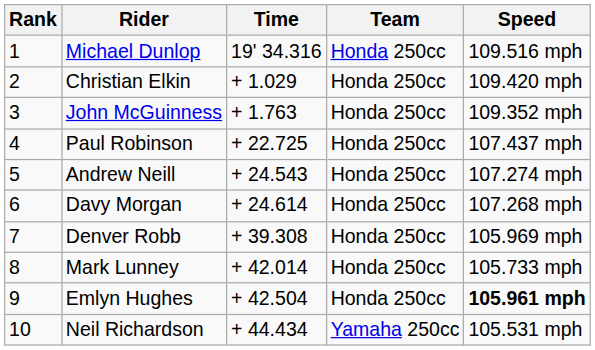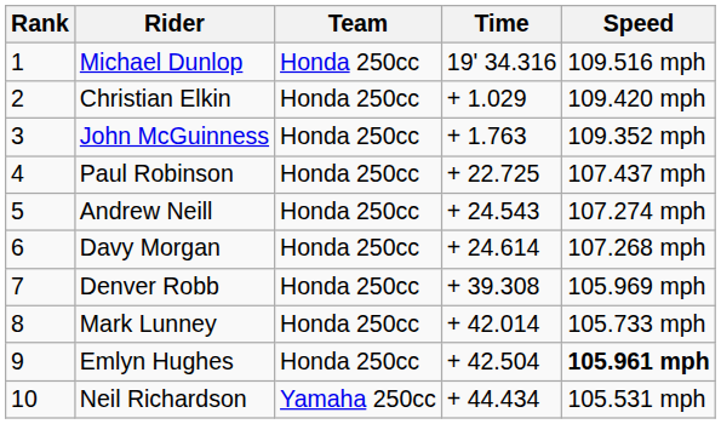 <table class="wikitable">
 <tr style="background:#efefef;">
 <th>Rank</th>
 <th>Rider</th>
+<th>Team</th>
 <th>Time</th>
-<th>Team</th>
 <th>Speed</th>
 </tr>
 <tr>
 <td>1</td>
 <td> <a href='#'>Michael Dunlop</a></td>
+<td><a href='#'>Honda</a> 250cc</td>
 <td>19' 34.316</td>
-<td><a href='#'>Honda</a> 250cc</td>
 <td>109.516 mph</td>
 </tr>
 <tr>
 <td>2</td>
 <td> Christian Elkin</td>
+<td>Honda 250cc</td>
 <td>+ 1.029</td>
-<td>Honda 250cc</td>
 <td>109.420 mph</td>
 </tr>
 <tr>
 <td>3</td>
 <td> <a href='#'>John McGuinness</a></td>
+<td>Honda 250cc</td>
 <td>+ 1.763</td>
-<td>Honda 250cc</td>
 <td>109.352 mph</td>
 </tr>
 <tr>
 <td>4</td>
 <td> Paul Robinson</td>
+<td>Honda 250cc</td>
 <td>+ 22.725</td>
-<td>Honda 250cc</td>
 <td>107.437 mph</td>
 </tr>
 <tr>
 <td>5</td>
 <td> Andrew Neill</td>
+<td>Honda 250cc</td>
 <td>+ 24.543</td>
-<td>Honda 250cc</td>
 <td>107.274 mph</td>
 </tr>
 <tr>
 <td>6</td>
 <td> Davy Morgan</td>
+<td>Honda 250cc</td>
 <td>+ 24.614</td>
-<td>Honda 250cc</td>
 <td>107.268 mph</td>
 </tr>
 <tr>
 <td>7</td>
 <td> Denver Robb</td>
+<td>Honda 250cc</td>
 <td>+ 39.308</td>
-<td>Honda 250cc</td>
 <td>105.969 mph</td>
 </tr>
 <tr>
 <td>8</td>
 <td> Mark Lunney</td>
+<td>Honda 250cc</td>
 <td>+ 42.014</td>
-<td>Honda 250cc</td>
 <td>105.733 mph</td>
 </tr>
 <tr>
 <td>9</td>
 <td> Emlyn Hughes</td>
+<td>Honda 250cc</td>
 <td>+ 42.504</td>
-<td>Honda 250cc</td>
 <td><strong>105.961 mph</strong></td>
 </tr>
 <tr>
 <td>10</td>
 <td> Neil Richardson</td>
+<td><a href='#'>Yamaha</a> 250cc</td>
 <td>+ 44.434</td>
-<td><a href='#'>Yamaha</a> 250cc</td>
 <td>105.531 mph</td>
 </tr>
 </table>
